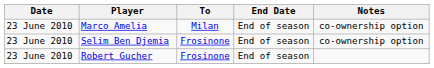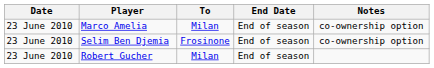 <table class="wikitable" style="text-align:center; font-size:95%;width:65%; text-align:left">
 <tr>
 <th><strong>Date</strong></th>
 <th><strong>Player</strong></th>
 <th><strong>To</strong></th>
 <th><strong>End Date</strong></th>
 <th><strong>Notes</strong></th>
 </tr>
 <tr>
 <td>23 June 2010</td>
 <td> <a href='#'>Marco Amelia</a></td>
 <td style="text-align:center;"><a href='#'>Milan</a></td>
 <td style="text-align:center;">End of season</td>
 <td style="text-align:center;">co-ownership option</td>
 </tr>
 <tr>
 <td>23 June 2010</td>
 <td> <a href='#'>Selim Ben Djemia</a></td>
 <td style="text-align:center;"><a href='#'>Frosinone</a></td>
 <td style="text-align:center;">End of season</td>
 <td style="text-align:center;">co-ownership option</td>
 </tr>
 <tr>
 <td>23 June 2010</td>
 <td> <a href='#'>Robert Gucher</a></td>
-<td style="text-align:center;"><a href='#'>Frosinone</a></td>
+<td style="text-align:center;"><a href='#'>Milan</a></td>
 <td style="text-align:center;">End of season</td>
 <td style="text-align:center;"></td>
 </tr>
 </table>
